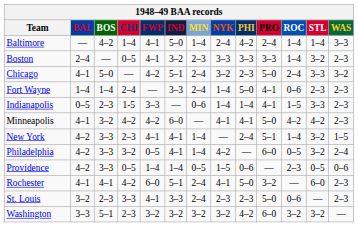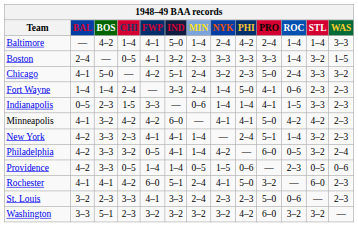 <table class="wikitable" style="font-size:95%; text-align:center;">
 <tr>
 <th colspan=14>1948–49 BAA records</th>
 </tr>
 <tr>
 <th width=100>Team</th>
 <th style="background:#003EA4;color:#D30032;width=35">BAL</th>
 <th style="background:#006400;color:#FFFFFF;width=35">BOS</th>
 <th style="background:#D50032;color:#22356A;width=35">CHI</th>
 <th style="background:#012F6B;color:#D40032;width=35">FWP</th>
 <th style="background:#0F1D42;color:#D40030;width=35">IND</th>
 <th style="background:#7BA4DB;color:#FBE122;width=35">MIN</th>
 <th style="background:#003EA4;color:#E85109;width=35">NYK</th>
 <th style="background:#002F6C;color:#FFC72C;width=35">PHI</th>
 <th style="background:#D40032;color:#000000;width=35">PRO</th>
 <th style="background:#0050B0;color:#FFFFFF;width=35">ROC</th>
 <th style="background:#D40032;color:#FFFFFF;width=35">STL</th>
 <th style="background:#046B38;color:#FECD2A;width=35">WAS</th>
 </tr>
 <tr>
 <td style="text-align:left;"><a href='#'>Baltimore</a></td>
 <td>—</td>
 <td>4–2</td>
 <td>1–4</td>
 <td>4–1</td>
 <td>5–0</td>
 <td>1–4</td>
 <td>2–4</td>
 <td>4–2</td>
 <td>2–4</td>
 <td>1–4</td>
 <td>1–4</td>
 <td>3–3</td>
 </tr>
 <tr>
 <td style="text-align:left;"><a href='#'>Boston</a></td>
 <td>2–4</td>
 <td>—</td>
 <td>0–5</td>
 <td>4–1</td>
 <td>3–2</td>
 <td>2–3</td>
 <td>3–3</td>
 <td>3–3</td>
 <td>3–3</td>
 <td>1–4</td>
 <td>3–2</td>
-<td>2–3</td>
+<td>1–5</td>
 </tr>
 <tr>
 <td style="text-align:left;"><a href='#'>Chicago</a></td>
 <td>4–1</td>
 <td>5–0</td>
 <td>—</td>
 <td>4–2</td>
 <td>5–1</td>
 <td>2–4</td>
 <td>3–2</td>
 <td>2–3</td>
 <td>5–0</td>
 <td>2–4</td>
 <td>3–3</td>
 <td>3–2</td>
 </tr>
 <tr>
 <td style="text-align:left;"><a href='#'>Fort Wayne</a></td>
 <td>1–4</td>
 <td>1–4</td>
 <td>2–4</td>
 <td>—</td>
 <td>3–3</td>
 <td>2–4</td>
 <td>1–4</td>
 <td>5–0</td>
 <td>4–1</td>
 <td>0–6</td>
 <td>2–3</td>
 <td>2–3</td>
 </tr>
 <tr>
 <td style="text-align:left;"><a href='#'>Indianapolis</a></td>
 <td>0–5</td>
 <td>2–3</td>
 <td>1-5</td>
 <td>3–3</td>
 <td>—</td>
 <td>0–6</td>
 <td>1–4</td>
 <td>1–4</td>
 <td>4–1</td>
 <td>1–5</td>
 <td>3–3</td>
 <td>2–3</td>
 </tr>
 <tr>
 <td style="text-align:left;">Minneapolis</td>
 <td>4–1</td>
 <td>3–2</td>
 <td>4–2</td>
 <td>4–2</td>
 <td>6–0</td>
 <td>—</td>
 <td>4–1</td>
 <td>4–1</td>
 <td>5–0</td>
 <td>4–2</td>
 <td>4–2</td>
 <td>2–3</td>
 </tr>
 <tr>
 <td style="text-align:left;"><a href='#'>New York</a></td>
 <td>4–2</td>
 <td>3–3</td>
 <td>2–3</td>
 <td>4–1</td>
 <td>4–1</td>
 <td>1–4</td>
 <td>—</td>
 <td>2–4</td>
 <td>5–1</td>
 <td>1–4</td>
 <td>3–2</td>
-<td>1–5</td>
+<td>2–3</td>
 </tr>
 <tr>
 <td style="text-align:left;"><a href='#'>Philadelphia</a></td>
 <td>4–2</td>
 <td>3–3</td>
 <td>3–2</td>
 <td>0–5</td>
 <td>4–1</td>
 <td>1–4</td>
 <td>4–2</td>
 <td>—</td>
 <td>6–0</td>
 <td>0–5</td>
 <td>3–2</td>
 <td>2–4</td>
 </tr>
 <tr>
 <td style="text-align:left;"><a href='#'>Providence</a></td>
 <td>4–2</td>
 <td>3–3</td>
 <td>0–5</td>
 <td>1–4</td>
 <td>1–4</td>
 <td>0–5</td>
 <td>1–5</td>
 <td>0–6</td>
 <td>—</td>
 <td>2–3</td>
 <td>0–5</td>
 <td>0–6</td>
 </tr>
 <tr>
 <td style="text-align:left;"><a href='#'>Rochester</a></td>
 <td>4–1</td>
 <td>4–1</td>
 <td>4–2</td>
 <td>6–0</td>
 <td>5–1</td>
 <td>2–4</td>
 <td>4–1</td>
 <td>5–0</td>
 <td>3–2</td>
 <td>—</td>
 <td>6–0</td>
 <td>2–3</td>
 </tr>
 <tr>
 <td style="text-align:left;"><a href='#'>St. Louis</a></td>
 <td>3–2</td>
 <td>2–3</td>
 <td>3–3</td>
 <td>4–1</td>
 <td>3–3</td>
 <td>2–4</td>
 <td>2–3</td>
 <td>2–3</td>
 <td>5–0</td>
 <td>0–6</td>
 <td>—</td>
 <td>2–3</td>
 </tr>
 <tr>
 <td style="text-align:left;"><a href='#'>Washington</a></td>
 <td>3–3</td>
 <td>5–1</td>
 <td>2–3</td>
 <td>3–2</td>
 <td>3–2</td>
 <td>3–2</td>
 <td>3–2</td>
 <td>4–2</td>
 <td>6–0</td>
 <td>3–2</td>
 <td>3–2</td>
 <td>—</td>
 </tr>
 </table>
